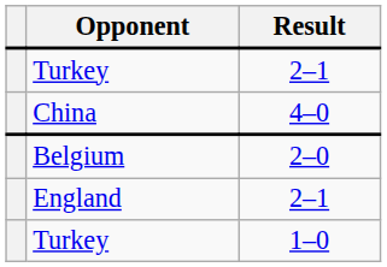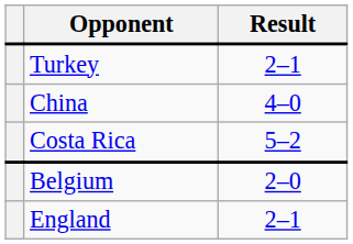 <table class="wikitable plainrowheaders" style="text-align:center;margin-left:1em;float:right;clear:right;min-width:226px">
 <tr>
 <th scope="col"></th>
 <th scope="col">Opponent</th>
 <th scope="col">Result</th>
 </tr>
 <tr style="border-top:2px solid black">
 <th scope="row" style="text-align:center"></th>
 <td align="left"><a href='#'>Turkey</a></td>
 <td><a href='#'>2–1</a></td>
 </tr>
 <tr>
 <th scope="row" style="text-align:center"></th>
 <td align="left"><a href='#'>China</a></td>
 <td><a href='#'>4–0</a></td>
 </tr>
+<tr>
+<th scope="row" style="text-align:center"></th>
+<td align="left"><a href='#'>Costa Rica</a></td>
+<td><a href='#'>5–2</a></td>
+</tr>
 <tr style="border-top:2px solid black">
 <th scope="row" style="text-align:center"></th>
 <td align="left"><a href='#'>Belgium</a></td>
 <td><a href='#'>2–0</a></td>
 </tr>
 <tr>
 <th scope="row" style="text-align:center"></th>
 <td align="left"><a href='#'>England</a></td>
 <td><a href='#'>2–1</a></td>
 </tr>
-<tr>
-<th scope="row" style="text-align:center"></th>
-<td align="left"><a href='#'>Turkey</a></td>
-<td><a href='#'>1–0</a></td>
-</tr>
 </table>
